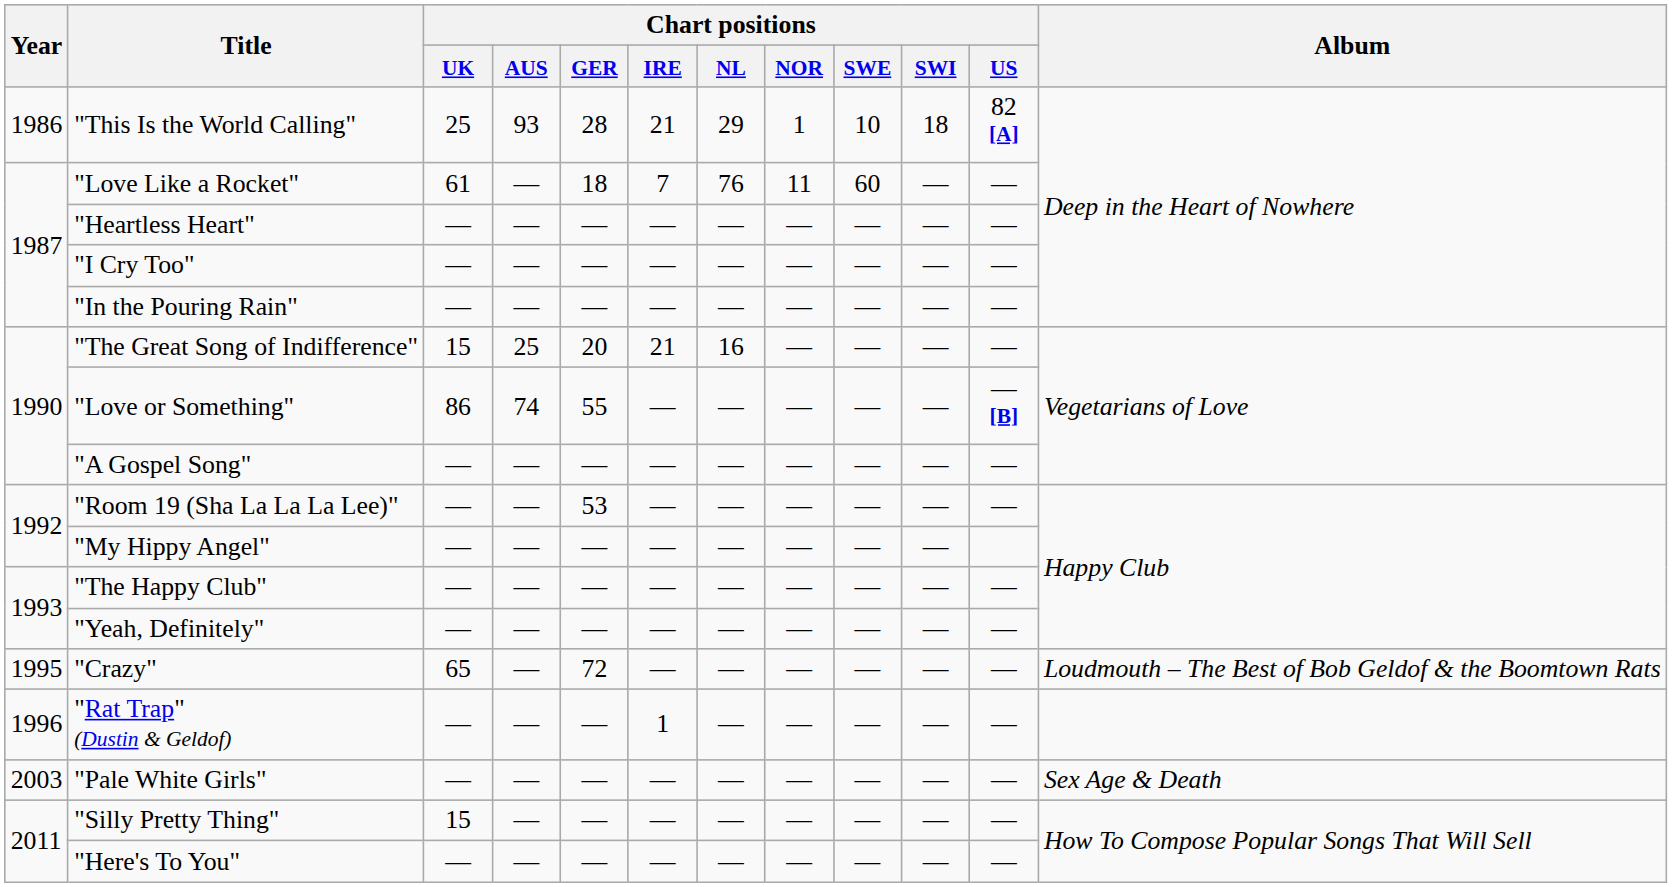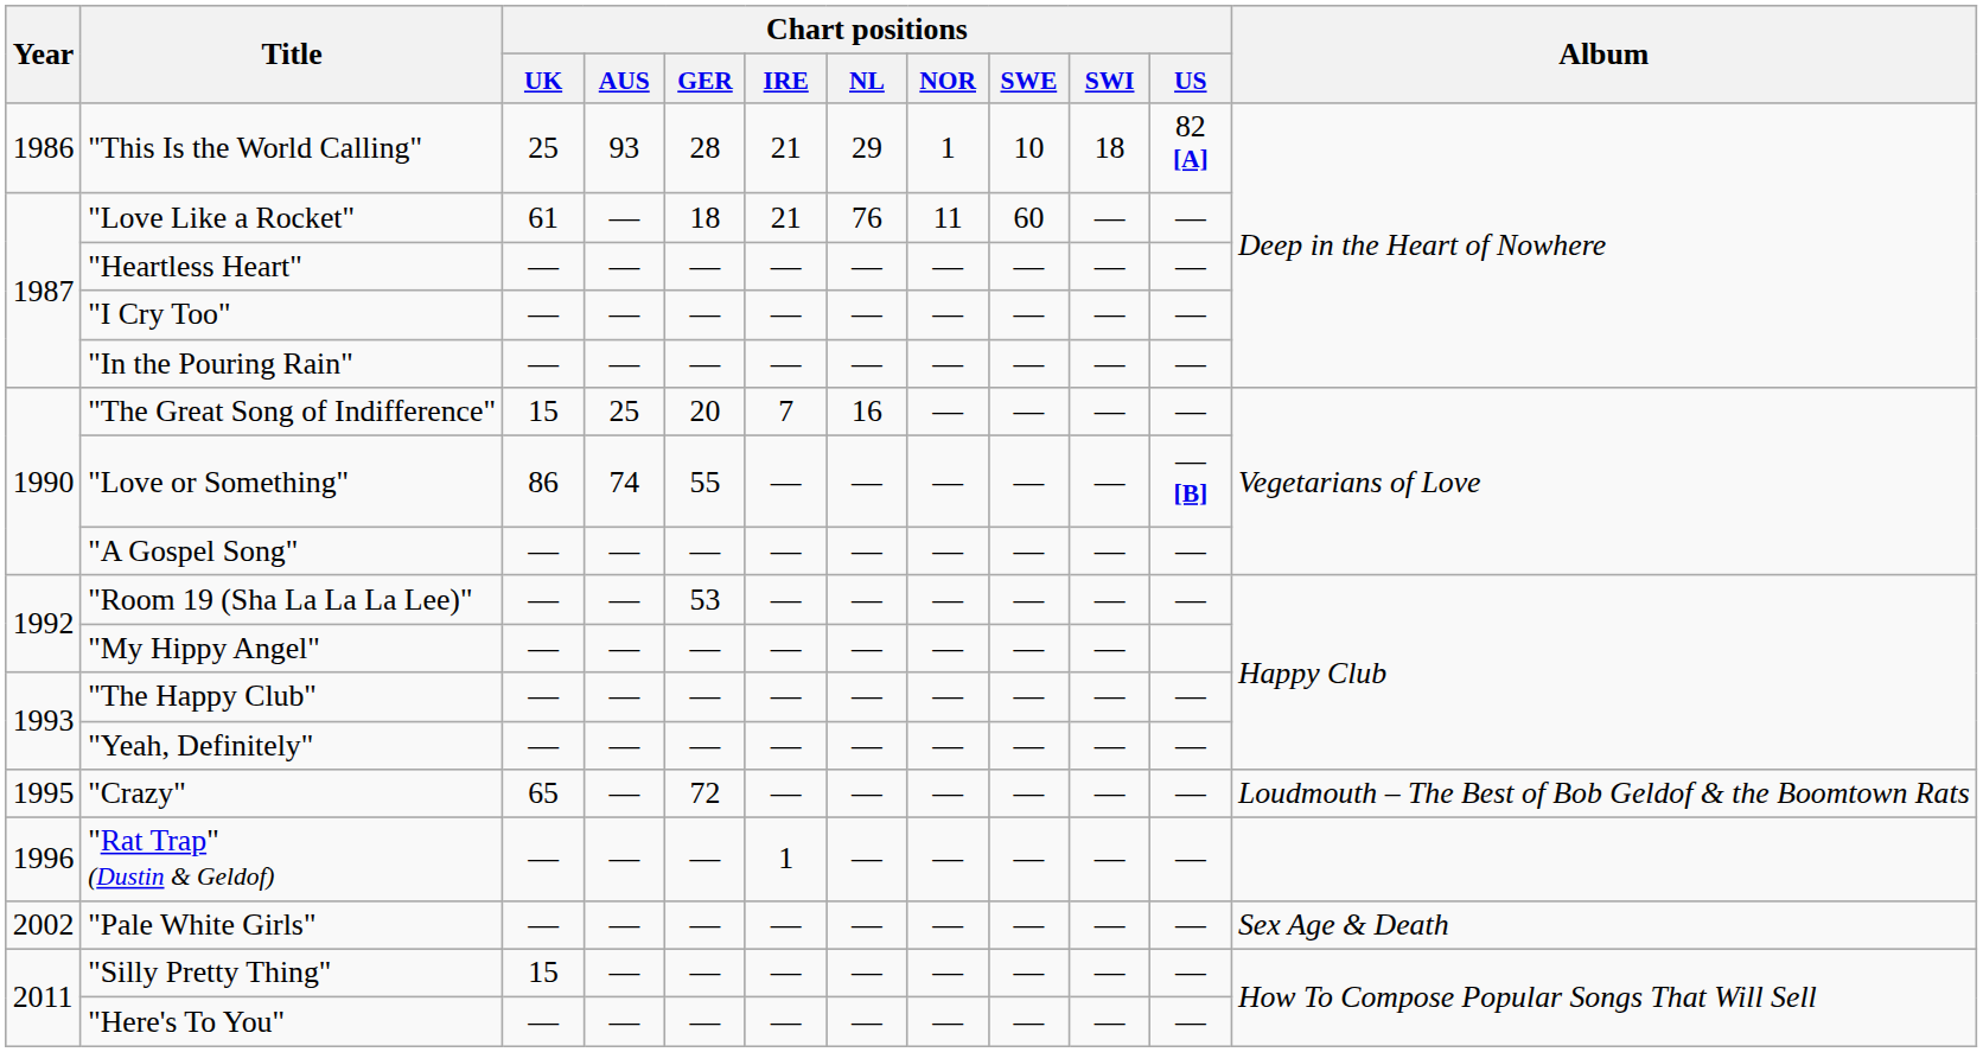 <table class="wikitable">
 <tr>
 <th rowspan="2">Year</th>
 <th rowspan="2">Title</th>
 <th colspan="9">Chart positions</th>
 <th rowspan="2">Album</th>
 </tr>
 <tr>
 <th width="35"><small><a href='#'>UK</a></small><br></th>
 <th width="35"><small><a href='#'>AUS</a></small><br></th>
 <th width="35"><small><a href='#'>GER</a></small><br></th>
 <th width="35"><small><a href='#'>IRE</a></small><br></th>
 <th width="35"><small><a href='#'>NL</a></small><br></th>
 <th width="35"><small><a href='#'>NOR</a></small><br></th>
 <th width="35"><small><a href='#'>SWE</a></small><br></th>
 <th width="35"><small><a href='#'>SWI</a></small><br></th>
 <th width="35"><small><a href='#'>US</a></small><br></th>
 </tr>
 <tr>
 <td>1986</td>
 <td>"This Is the World Calling"</td>
 <td style="text-align:center;">25</td>
 <td style="text-align:center;">93</td>
 <td style="text-align:center;">28</td>
 <td style="text-align:center;">21</td>
 <td style="text-align:center;">29</td>
 <td style="text-align:center;">1</td>
 <td style="text-align:center;">10</td>
 <td style="text-align:center;">18</td>
 <td style="text-align:center;">82<br><sup><a href='#'><strong>[A]</strong></a></sup></td>
 <td rowspan="5"><em>Deep in the Heart of Nowhere</em></td>
 </tr>
 <tr>
 <td rowspan="4">1987</td>
 <td>"Love Like a Rocket"</td>
 <td style="text-align:center;">61</td>
 <td style="text-align:center;">—</td>
 <td style="text-align:center;">18</td>
-<td style="text-align:center;">7</td>
+<td style="text-align:center;">21</td>
 <td style="text-align:center;">76</td>
 <td style="text-align:center;">11</td>
 <td style="text-align:center;">60</td>
 <td style="text-align:center;">—</td>
 <td style="text-align:center;">—</td>
 </tr>
 <tr>
 <td>"Heartless Heart"</td>
 <td style="text-align:center;">—</td>
 <td style="text-align:center;">—</td>
 <td style="text-align:center;">—</td>
 <td style="text-align:center;">—</td>
 <td style="text-align:center;">—</td>
 <td style="text-align:center;">—</td>
 <td style="text-align:center;">—</td>
 <td style="text-align:center;">—</td>
 <td style="text-align:center;">—</td>
 </tr>
 <tr>
 <td>"I Cry Too"</td>
 <td style="text-align:center;">—</td>
 <td style="text-align:center;">—</td>
 <td style="text-align:center;">—</td>
 <td style="text-align:center;">—</td>
 <td style="text-align:center;">—</td>
 <td style="text-align:center;">—</td>
 <td style="text-align:center;">—</td>
 <td style="text-align:center;">—</td>
 <td style="text-align:center;">—</td>
 </tr>
 <tr>
 <td>"In the Pouring Rain"</td>
 <td style="text-align:center;">—</td>
 <td style="text-align:center;">—</td>
 <td style="text-align:center;">—</td>
 <td style="text-align:center;">—</td>
 <td style="text-align:center;">—</td>
 <td style="text-align:center;">—</td>
 <td style="text-align:center;">—</td>
 <td style="text-align:center;">—</td>
 <td style="text-align:center;">—</td>
 </tr>
 <tr>
 <td rowspan="3">1990</td>
 <td>"The Great Song of Indifference"</td>
 <td style="text-align:center;">15</td>
 <td style="text-align:center;">25</td>
 <td style="text-align:center;">20</td>
-<td style="text-align:center;">21</td>
+<td style="text-align:center;">7</td>
 <td style="text-align:center;">16</td>
 <td style="text-align:center;">—</td>
 <td style="text-align:center;">—</td>
 <td style="text-align:center;">—</td>
 <td style="text-align:center;">—</td>
 <td rowspan="3"><em>Vegetarians of Love</em></td>
 </tr>
 <tr>
 <td>"Love or Something"</td>
 <td style="text-align:center;">86</td>
 <td style="text-align:center;">74</td>
 <td style="text-align:center;">55</td>
 <td style="text-align:center;">—</td>
 <td style="text-align:center;">—</td>
 <td style="text-align:center;">—</td>
 <td style="text-align:center;">—</td>
 <td style="text-align:center;">—</td>
 <td style="text-align:center;">—<br><sup><a href='#'><strong>[B]</strong></a></sup></td>
 </tr>
 <tr>
 <td>"A Gospel Song"</td>
 <td style="text-align:center;">—</td>
 <td style="text-align:center;">—</td>
 <td style="text-align:center;">—</td>
 <td style="text-align:center;">—</td>
 <td style="text-align:center;">—</td>
 <td style="text-align:center;">—</td>
 <td style="text-align:center;">—</td>
 <td style="text-align:center;">—</td>
 <td style="text-align:center;">—</td>
 </tr>
 <tr>
 <td rowspan="2">1992</td>
 <td>"Room 19 (Sha La La La Lee)"</td>
 <td style="text-align:center;">—</td>
 <td style="text-align:center;">—</td>
 <td style="text-align:center;">53</td>
 <td style="text-align:center;">—</td>
 <td style="text-align:center;">—</td>
 <td style="text-align:center;">—</td>
 <td style="text-align:center;">—</td>
 <td style="text-align:center;">—</td>
 <td style="text-align:center;">—</td>
 <td rowspan="4"><em>Happy Club</em></td>
 </tr>
 <tr>
 <td>"My Hippy Angel"</td>
 <td style="text-align:center;">—</td>
 <td style="text-align:center;">—</td>
 <td style="text-align:center;">—</td>
 <td style="text-align:center;">—</td>
 <td style="text-align:center;">—</td>
 <td style="text-align:center;">—</td>
 <td style="text-align:center;">—</td>
 <td style="text-align:center;">—</td>
 </tr>
 <tr>
 <td rowspan="2">1993</td>
 <td>"The Happy Club"</td>
 <td style="text-align:center;">—</td>
 <td style="text-align:center;">—</td>
 <td style="text-align:center;">—</td>
 <td style="text-align:center;">—</td>
 <td style="text-align:center;">—</td>
 <td style="text-align:center;">—</td>
 <td style="text-align:center;">—</td>
 <td style="text-align:center;">—</td>
 <td style="text-align:center;">—</td>
 </tr>
 <tr>
 <td>"Yeah, Definitely"</td>
 <td style="text-align:center;">—</td>
 <td style="text-align:center;">—</td>
 <td style="text-align:center;">—</td>
 <td style="text-align:center;">—</td>
 <td style="text-align:center;">—</td>
 <td style="text-align:center;">—</td>
 <td style="text-align:center;">—</td>
 <td style="text-align:center;">—</td>
 <td style="text-align:center;">—</td>
 </tr>
 <tr>
 <td>1995</td>
 <td>"Crazy"</td>
 <td style="text-align:center;">65</td>
 <td style="text-align:center;">—</td>
 <td style="text-align:center;">72</td>
 <td style="text-align:center;">—</td>
 <td style="text-align:center;">—</td>
 <td style="text-align:center;">—</td>
 <td style="text-align:center;">—</td>
 <td style="text-align:center;">—</td>
 <td style="text-align:center;">—</td>
 <td><em>Loudmouth – The Best of Bob Geldof & the Boomtown Rats</em></td>
 </tr>
 <tr>
 <td>1996</td>
 <td>"<a href='#'>Rat Trap</a>" <br><small><em>(<a href='#'>Dustin</a> & Geldof)</em></small></td>
 <td style="text-align:center;">—</td>
 <td style="text-align:center;">—</td>
 <td style="text-align:center;">—</td>
 <td style="text-align:center;">1</td>
 <td style="text-align:center;">—</td>
 <td style="text-align:center;">—</td>
 <td style="text-align:center;">—</td>
 <td style="text-align:center;">—</td>
 <td style="text-align:center;">—</td>
 <td></td>
 </tr>
 <tr>
-<td>2003</td>
+<td>2002</td>
 <td>"Pale White Girls"</td>
 <td style="text-align:center;">—</td>
 <td style="text-align:center;">—</td>
 <td style="text-align:center;">—</td>
 <td style="text-align:center;">—</td>
 <td style="text-align:center;">—</td>
 <td style="text-align:center;">—</td>
 <td style="text-align:center;">—</td>
 <td style="text-align:center;">—</td>
 <td style="text-align:center;">—</td>
 <td><em>Sex Age & Death</em></td>
 </tr>
 <tr>
 <td rowspan="2">2011</td>
 <td>"Silly Pretty Thing"</td>
 <td style="text-align:center;">15</td>
 <td style="text-align:center;">—</td>
 <td style="text-align:center;">—</td>
 <td style="text-align:center;">—</td>
 <td style="text-align:center;">—</td>
 <td style="text-align:center;">—</td>
 <td style="text-align:center;">—</td>
 <td style="text-align:center;">—</td>
 <td style="text-align:center;">—</td>
 <td rowspan="2"><em>How To Compose Popular Songs That Will Sell</em></td>
 </tr>
 <tr>
 <td>"Here's To You"</td>
 <td style="text-align:center;">—</td>
 <td style="text-align:center;">—</td>
 <td style="text-align:center;">—</td>
 <td style="text-align:center;">—</td>
 <td style="text-align:center;">—</td>
 <td style="text-align:center;">—</td>
 <td style="text-align:center;">—</td>
 <td style="text-align:center;">—</td>
 <td style="text-align:center;">—</td>
 </tr>
 </table>
